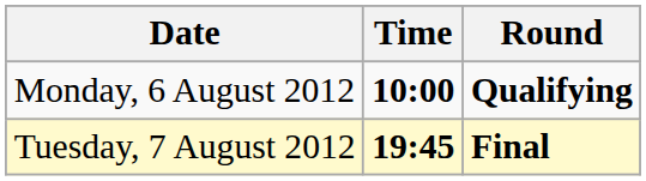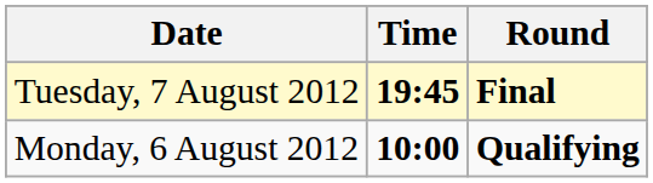 <table class="wikitable">
 <tr>
 <th>Date</th>
 <th>Time</th>
 <th>Round</th>
 </tr>
+<tr style=background:lemonchiffon>
+<td>Tuesday, 7 August 2012</td>
+<td><strong>19:45</strong></td>
+<td><strong>Final</strong></td>
+</tr>
 <tr>
 <td>Monday, 6 August 2012</td>
 <td><strong>10:00</strong></td>
 <td><strong>Qualifying</strong></td>
 </tr>
-<tr style=background:lemonchiffon>
-<td>Tuesday, 7 August 2012</td>
-<td><strong>19:45</strong></td>
-<td><strong>Final</strong></td>
-</tr>
 </table>
